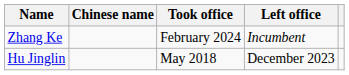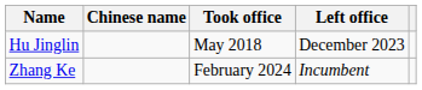 <table class="wikitable">
 <tr>
 <th>Name</th>
 <th>Chinese name</th>
 <th>Took office</th>
 <th>Left office</th>
 <th></th>
 </tr>
 <tr>
+<td><a href='#'>Hu Jinglin</a></td>
+<td></td>
+<td>May 2018</td>
+<td>December 2023</td>
+<td></td>
+</tr>
+<tr>
 <td><a href='#'>Zhang Ke</a></td>
 <td></td>
 <td>February 2024</td>
 <td><em>Incumbent</em></td>
 <td></td>
 </tr>
-<tr>
-<td><a href='#'>Hu Jinglin</a></td>
-<td></td>
-<td>May 2018</td>
-<td>December 2023</td>
-<td></td>
-</tr>
 </table>
